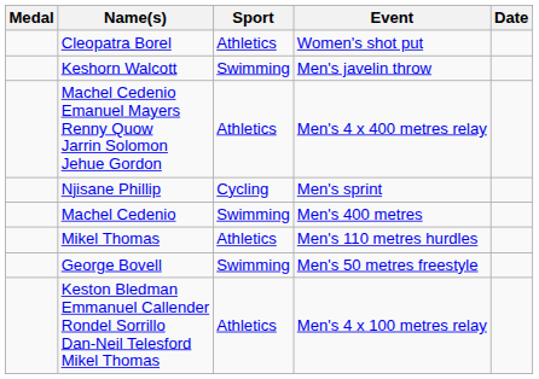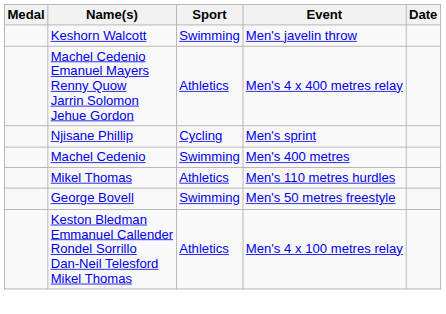 <table class="wikitable sortable">
 <tr>
 <th>Medal</th>
 <th>Name(s)</th>
 <th>Sport</th>
 <th>Event</th>
 <th>Date</th>
-</tr>
-<tr>
-<td></td>
-<td><a href='#'>Cleopatra Borel</a></td>
-<td><a href='#'>Athletics</a></td>
-<td><a href='#'>Women's shot put</a></td>
-<td></td>
 </tr>
 <tr>
 <td></td>
 <td><a href='#'>Keshorn Walcott</a></td>
 <td><a href='#'>Swimming</a></td>
 <td><a href='#'>Men's javelin throw</a></td>
 <td></td>
 </tr>
 <tr>
 <td></td>
 <td><a href='#'>Machel Cedenio</a><br><a href='#'>Emanuel Mayers</a><br><a href='#'>Renny Quow</a><br><a href='#'>Jarrin Solomon</a><br><a href='#'>Jehue Gordon</a></td>
 <td><a href='#'>Athletics</a></td>
 <td><a href='#'>Men's 4 x 400 metres relay</a></td>
 <td></td>
 </tr>
 <tr>
 <td></td>
 <td><a href='#'>Njisane Phillip</a></td>
 <td><a href='#'>Cycling</a></td>
 <td><a href='#'>Men's sprint</a></td>
 <td></td>
 </tr>
 <tr>
 <td></td>
 <td><a href='#'>Machel Cedenio</a></td>
 <td><a href='#'>Swimming</a></td>
 <td><a href='#'>Men's 400 metres</a></td>
 <td></td>
 </tr>
 <tr>
 <td></td>
 <td><a href='#'>Mikel Thomas</a></td>
 <td><a href='#'>Athletics</a></td>
 <td><a href='#'>Men's 110 metres hurdles</a></td>
 <td></td>
 </tr>
 <tr>
 <td></td>
 <td><a href='#'>George Bovell</a></td>
 <td><a href='#'>Swimming</a></td>
 <td><a href='#'>Men's 50 metres freestyle</a></td>
 <td></td>
 </tr>
 <tr>
 <td></td>
 <td><a href='#'>Keston Bledman</a><br><a href='#'>Emmanuel Callender</a><br><a href='#'>Rondel Sorrillo</a><br><a href='#'>Dan-Neil Telesford</a><br><a href='#'>Mikel Thomas</a></td>
 <td><a href='#'>Athletics</a></td>
 <td><a href='#'>Men's 4 x 100 metres relay</a></td>
 <td></td>
 </tr>
 </table>
